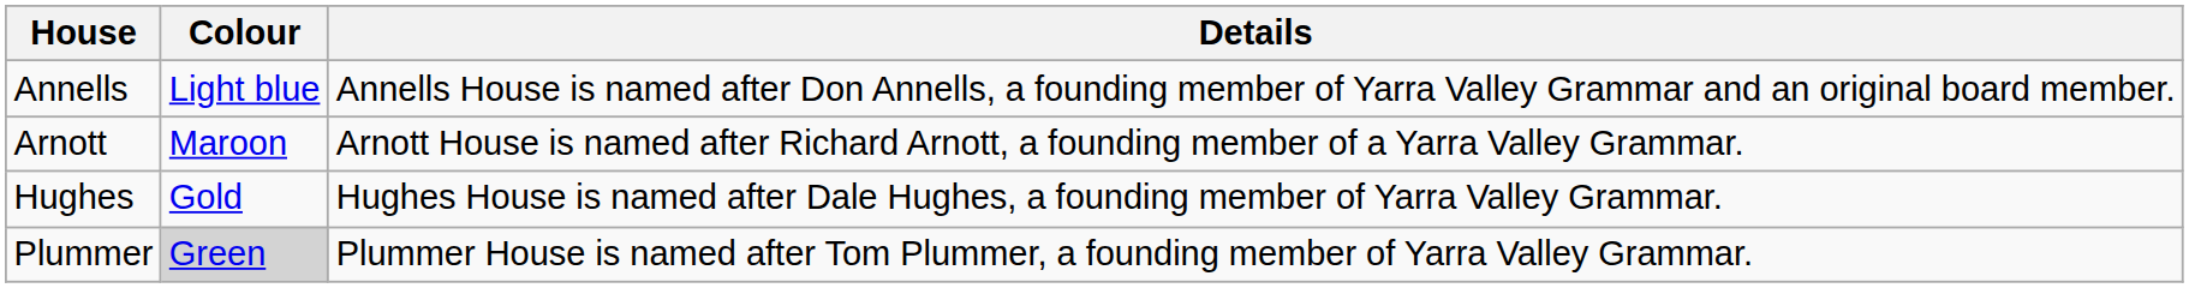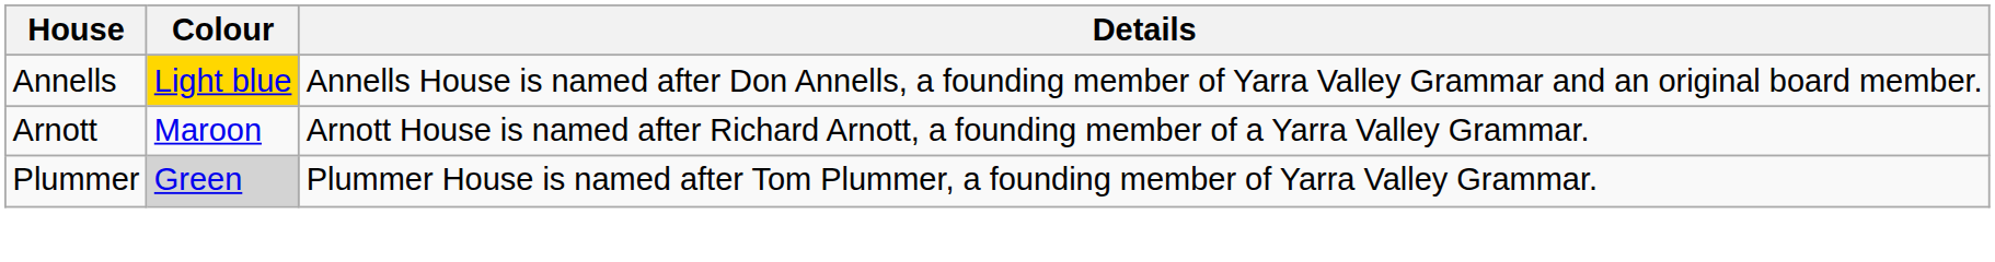 <table class="wikitable">
 <tr>
 <th>House</th>
 <th>Colour</th>
 <th>Details</th>
 </tr>
 <tr>
 <td>Annells</td>
-<td><a href='#'>Light blue</a></td>
+<td style="background: gold;"><a href='#'>Light blue</a></td>
 <td>Annells House is named after Don Annells, a founding member of Yarra Valley Grammar and an original board member.</td>
 </tr>
 <tr>
 <td>Arnott</td>
 <td><a href='#'>Maroon</a></td>
 <td>Arnott House is named after Richard Arnott, a founding member of a Yarra Valley Grammar.</td>
 </tr>
 <tr>
-<td>Hughes</td>
-<td><a href='#'>Gold</a></td>
-<td>Hughes House is named after Dale Hughes, a founding member of Yarra Valley Grammar.</td>
-</tr>
-<tr>
 <td>Plummer</td>
 <td style="background: lightgrey;"><a href='#'>Green</a></td>
 <td>Plummer House is named after Tom Plummer, a founding member of Yarra Valley Grammar.</td>
 </tr>
 </table>
